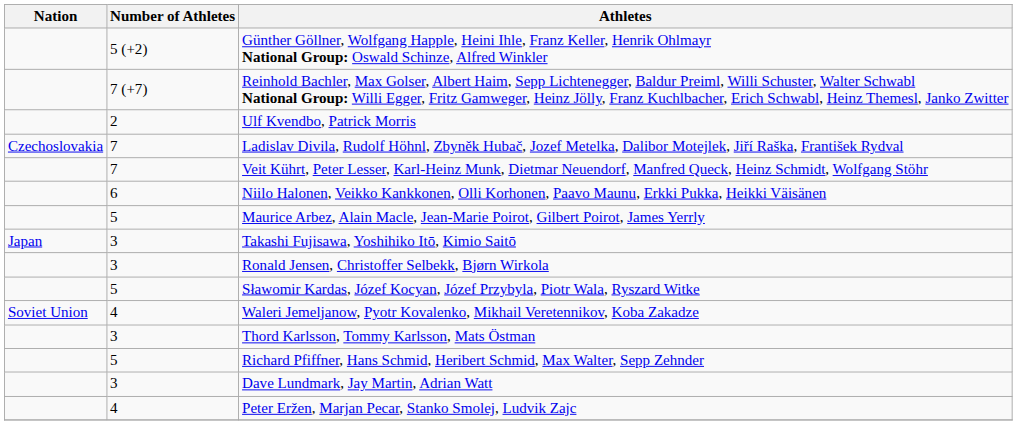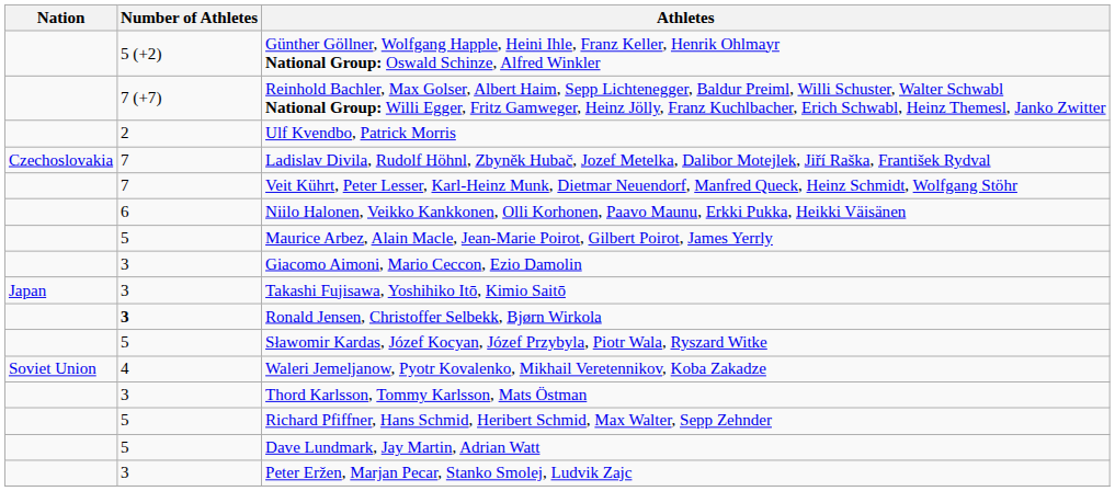 <table class="wikitable sortable">
 <tr>
 <th class="unsortable">Nation</th>
 <th>Number of Athletes</th>
 <th class="unsortable">Athletes</th>
 </tr>
 <tr>
 <td></td>
 <td>5 (+2)</td>
 <td><a href='#'>Günther Göllner</a>, <a href='#'>Wolfgang Happle</a>, <a href='#'>Heini Ihle</a>, <a href='#'>Franz Keller</a>, <a href='#'>Henrik Ohlmayr</a><br><strong>National Group:</strong> <a href='#'>Oswald Schinze</a>, <a href='#'>Alfred Winkler</a></td>
 </tr>
 <tr>
 <td></td>
 <td>7 (+7)</td>
 <td><a href='#'>Reinhold Bachler</a>, <a href='#'>Max Golser</a>, <a href='#'>Albert Haim</a>, <a href='#'>Sepp Lichtenegger</a>, <a href='#'>Baldur Preiml</a>, <a href='#'>Willi Schuster</a>, <a href='#'>Walter Schwabl</a><br><strong>National Group:</strong> <a href='#'>Willi Egger</a>, <a href='#'>Fritz Gamweger</a>, <a href='#'>Heinz Jölly</a>, <a href='#'>Franz Kuchlbacher</a>, <a href='#'>Erich Schwabl</a>, <a href='#'>Heinz Themesl</a>, <a href='#'>Janko Zwitter</a></td>
 </tr>
 <tr>
 <td></td>
 <td>2</td>
 <td><a href='#'>Ulf Kvendbo</a>, <a href='#'>Patrick Morris</a></td>
 </tr>
 <tr>
 <td> <a href='#'>Czechoslovakia</a></td>
 <td>7</td>
 <td><a href='#'>Ladislav Divila</a>, <a href='#'>Rudolf Höhnl</a>, <a href='#'>Zbyněk Hubač</a>, <a href='#'>Jozef Metelka</a>, <a href='#'>Dalibor Motejlek</a>, <a href='#'>Jiří Raška</a>, <a href='#'>František Rydval</a></td>
 </tr>
 <tr>
 <td></td>
 <td>7</td>
 <td><a href='#'>Veit Kührt</a>, <a href='#'>Peter Lesser</a>, <a href='#'>Karl-Heinz Munk</a>, <a href='#'>Dietmar Neuendorf</a>, <a href='#'>Manfred Queck</a>, <a href='#'>Heinz Schmidt</a>, <a href='#'>Wolfgang Stöhr</a></td>
 </tr>
 <tr>
 <td></td>
 <td>6</td>
 <td><a href='#'>Niilo Halonen</a>, <a href='#'>Veikko Kankkonen</a>, <a href='#'>Olli Korhonen</a>, <a href='#'>Paavo Maunu</a>, <a href='#'>Erkki Pukka</a>, <a href='#'>Heikki Väisänen</a></td>
 </tr>
 <tr>
 <td></td>
 <td>5</td>
 <td><a href='#'>Maurice Arbez</a>, <a href='#'>Alain Macle</a>, <a href='#'>Jean-Marie Poirot</a>, <a href='#'>Gilbert Poirot</a>, <a href='#'>James Yerrly</a></td>
 </tr>
 <tr>
+<td></td>
+<td>3</td>
+<td><a href='#'>Giacomo Aimoni</a>, <a href='#'>Mario Ceccon</a>, <a href='#'>Ezio Damolin</a></td>
+</tr>
+<tr>
 <td> <a href='#'>Japan</a></td>
 <td>3</td>
 <td><a href='#'>Takashi Fujisawa</a>, <a href='#'>Yoshihiko Itō</a>, <a href='#'>Kimio Saitō</a></td>
 </tr>
 <tr>
 <td></td>
-<td>3</td>
+<td><strong>3</strong></td>
 <td><a href='#'>Ronald Jensen</a>, <a href='#'>Christoffer Selbekk</a>, <a href='#'>Bjørn Wirkola</a></td>
 </tr>
 <tr>
 <td></td>
 <td>5</td>
 <td><a href='#'>Sławomir Kardas</a>, <a href='#'>Józef Kocyan</a>, <a href='#'>Józef Przybyla</a>, <a href='#'>Piotr Wala</a>, <a href='#'>Ryszard Witke</a></td>
 </tr>
 <tr>
 <td> <a href='#'>Soviet Union</a></td>
 <td>4</td>
 <td><a href='#'>Waleri Jemeljanow</a>, <a href='#'>Pyotr Kovalenko</a>, <a href='#'>Mikhail Veretennikov</a>, <a href='#'>Koba Zakadze</a></td>
 </tr>
 <tr>
 <td></td>
 <td>3</td>
 <td><a href='#'>Thord Karlsson</a>, <a href='#'>Tommy Karlsson</a>, <a href='#'>Mats Östman</a></td>
 </tr>
 <tr>
 <td></td>
 <td>5</td>
 <td><a href='#'>Richard Pfiffner</a>, <a href='#'>Hans Schmid</a>, <a href='#'>Heribert Schmid</a>, <a href='#'>Max Walter</a>, <a href='#'>Sepp Zehnder</a></td>
 </tr>
 <tr>
 <td></td>
-<td>3</td>
+<td>5</td>
 <td><a href='#'>Dave Lundmark</a>, <a href='#'>Jay Martin</a>, <a href='#'>Adrian Watt</a></td>
 </tr>
 <tr>
 <td></td>
-<td>4</td>
+<td>3</td>
 <td><a href='#'>Peter Eržen</a>, <a href='#'>Marjan Pecar</a>, <a href='#'>Stanko Smolej</a>, <a href='#'>Ludvik Zajc</a></td>
 </tr>
 <tr>
 </tr>
 </table>
